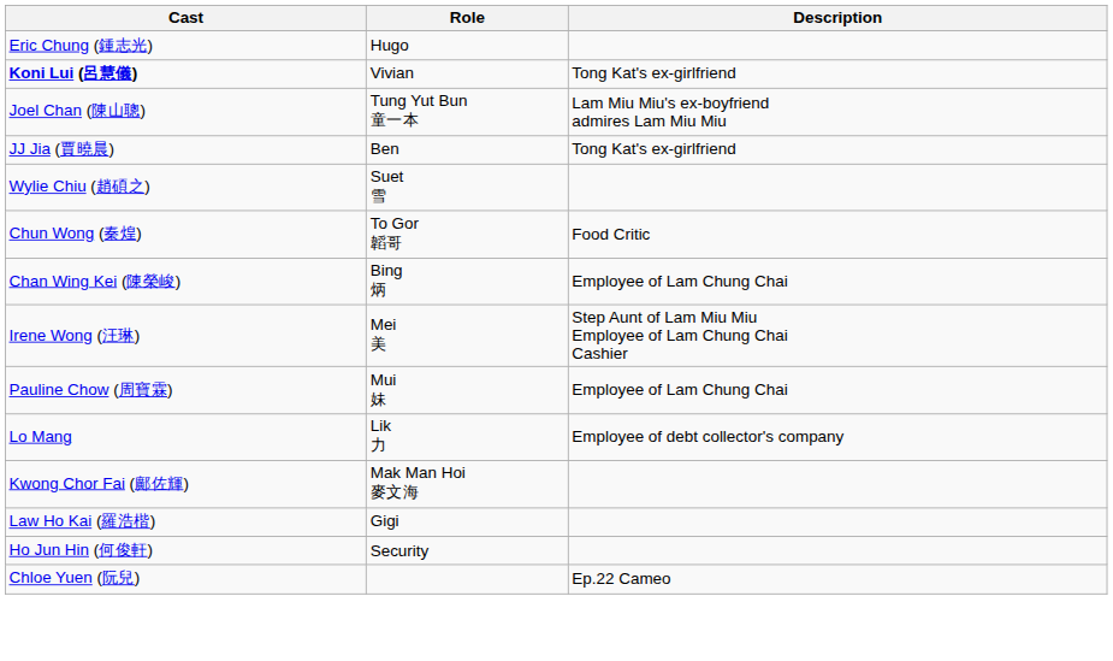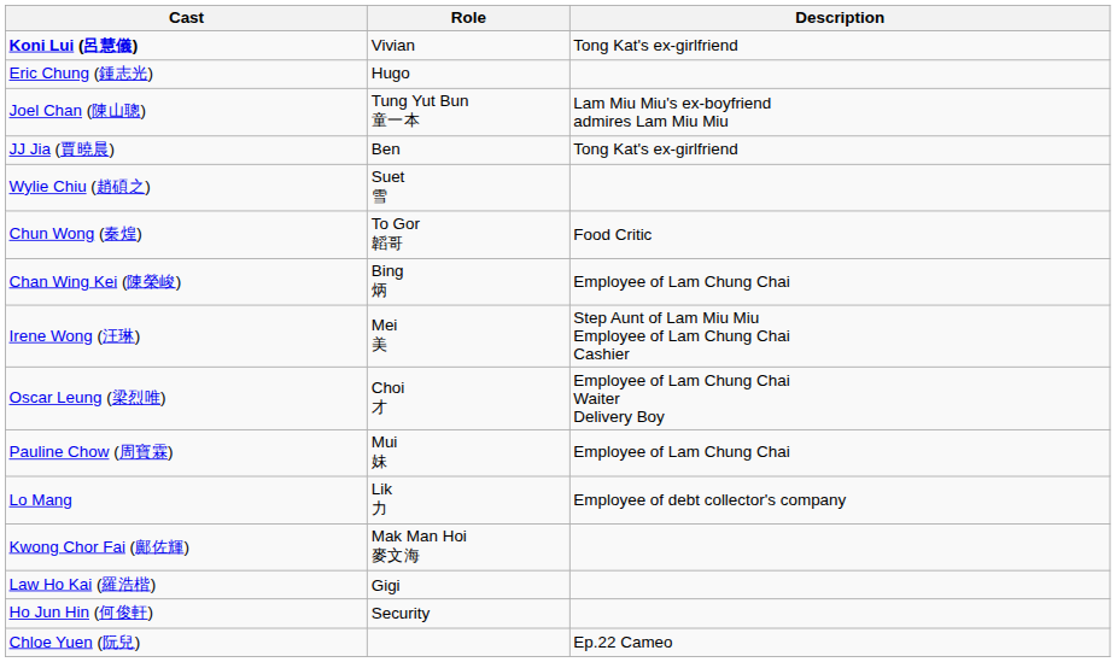 <table class="wikitable" width="55%">
 <tr>
 <th>Cast</th>
 <th>Role</th>
 <th>Description</th>
 </tr>
 <tr>
+<td><strong><a href='#'>Koni Lui</a> (<a href='#'>呂慧儀</a>)</strong></td>
+<td>Vivian</td>
+<td>Tong Kat's ex-girlfriend</td>
+</tr>
+<tr>
 <td><a href='#'>Eric Chung</a> (<a href='#'>鍾志光</a>)</td>
 <td>Hugo</td>
 <td></td>
-</tr>
-<tr>
-<td><strong><a href='#'>Koni Lui</a> (<a href='#'>呂慧儀</a>)</strong></td>
-<td>Vivian</td>
-<td>Tong Kat's ex-girlfriend</td>
 </tr>
 <tr>
 <td><a href='#'>Joel Chan</a> (<a href='#'>陳山聰</a>)</td>
 <td>Tung Yut Bun <br> 童一本</td>
 <td>Lam Miu Miu's ex-boyfriend <br> admires Lam Miu Miu</td>
 </tr>
 <tr>
 <td><a href='#'>JJ Jia</a> (<a href='#'>賈曉晨</a>)</td>
 <td>Ben</td>
 <td>Tong Kat's ex-girlfriend</td>
 </tr>
 <tr>
 <td><a href='#'>Wylie Chiu</a> (<a href='#'>趙碩之</a>)</td>
 <td>Suet <br> 雪</td>
 <td></td>
 </tr>
 <tr>
 <td><a href='#'>Chun Wong</a> (<a href='#'>秦煌</a>)</td>
 <td>To Gor <br> 韜哥</td>
 <td>Food Critic</td>
 </tr>
 <tr>
 <td><a href='#'>Chan Wing Kei</a> (<a href='#'>陳榮峻</a>)</td>
 <td>Bing <br> 炳</td>
 <td>Employee of Lam Chung Chai</td>
 </tr>
 <tr>
 <td><a href='#'>Irene Wong</a> (<a href='#'>汪琳</a>)</td>
 <td>Mei <br> 美</td>
 <td>Step Aunt of Lam Miu Miu <br> Employee of Lam Chung Chai <br> Cashier</td>
 </tr>
 <tr>
+<td><a href='#'>Oscar Leung</a> (<a href='#'>梁烈唯</a>)</td>
+<td>Choi <br> 才</td>
+<td>Employee of Lam Chung Chai <br> Waiter <br> Delivery Boy</td>
+</tr>
+<tr>
 <td><a href='#'>Pauline Chow</a> (<a href='#'>周寶霖</a>)</td>
 <td>Mui <br> 妹</td>
 <td>Employee of Lam Chung Chai</td>
 </tr>
 <tr>
 <td><a href='#'>Lo Mang</a></td>
 <td>Lik <br> 力</td>
 <td>Employee of debt collector's company</td>
 </tr>
 <tr>
 <td><a href='#'>Kwong Chor Fai</a> (<a href='#'>鄺佐輝</a>)</td>
 <td>Mak Man Hoi <br> 麥文海</td>
 <td></td>
 </tr>
 <tr>
 <td><a href='#'>Law Ho Kai</a> (<a href='#'>羅浩楷</a>)</td>
 <td>Gigi</td>
 <td></td>
 </tr>
 <tr>
 <td><a href='#'>Ho Jun Hin</a> (<a href='#'>何俊軒</a>)</td>
 <td>Security</td>
 <td></td>
 </tr>
 <tr>
 <td><a href='#'>Chloe Yuen</a> (<a href='#'>阮兒</a>)</td>
 <td></td>
 <td>Ep.22 Cameo</td>
 </tr>
 </table>
